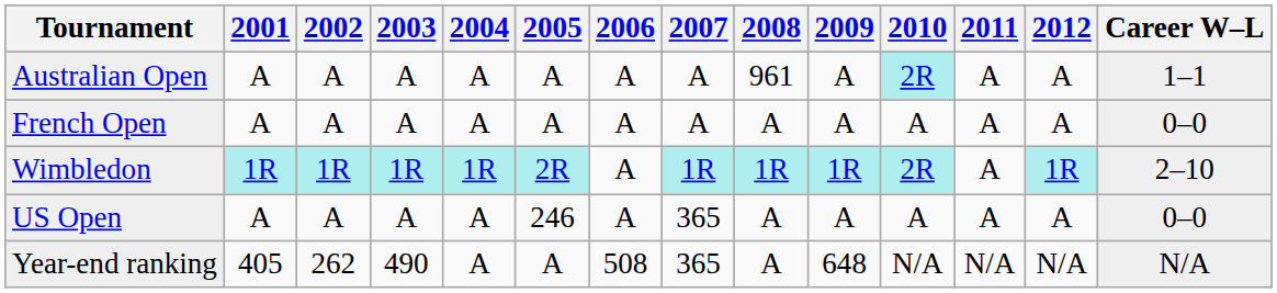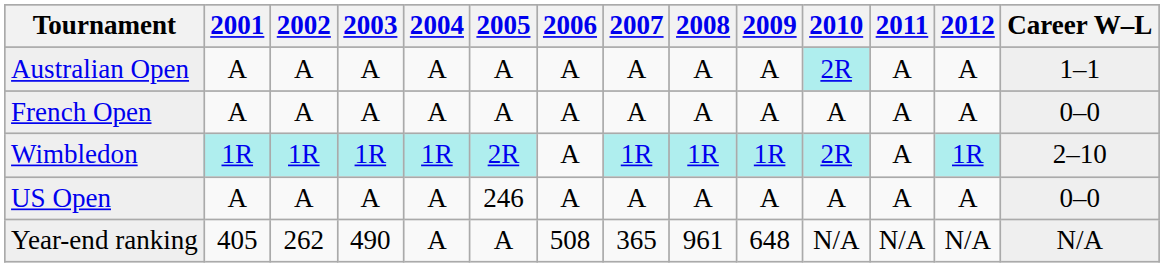 <table class="wikitable">
 <tr style="background:#efefef;">
 <th>Tournament</th>
 <th><a href='#'>2001</a></th>
 <th><a href='#'>2002</a></th>
 <th><a href='#'>2003</a></th>
 <th><a href='#'>2004</a></th>
 <th><a href='#'>2005</a></th>
 <th><a href='#'>2006</a></th>
 <th><a href='#'>2007</a></th>
 <th><a href='#'>2008</a></th>
 <th><a href='#'>2009</a></th>
 <th><a href='#'>2010</a></th>
 <th><a href='#'>2011</a></th>
 <th><a href='#'>2012</a></th>
 <th>Career W–L</th>
 </tr>
 <tr>
 <td style="background:#EFEFEF;"><a href='#'>Australian Open</a></td>
 <td style="text-align:center;">A</td>
 <td style="text-align:center;">A</td>
 <td style="text-align:center;">A</td>
 <td style="text-align:center;">A</td>
 <td style="text-align:center;">A</td>
 <td style="text-align:center;">A</td>
 <td style="text-align:center;">A</td>
-<td style="text-align:center;">961</td>
+<td style="text-align:center;">A</td>
 <td style="text-align:center;">A</td>
 <td style="text-align:center; background:#afeeee;"><a href='#'>2R</a></td>
 <td style="text-align:center;">A</td>
 <td style="text-align:center;">A</td>
 <td style="text-align:center; background:#efefef;">1–1</td>
 </tr>
 <tr>
 <td style="background:#EFEFEF;"><a href='#'>French Open</a></td>
 <td style="text-align:center;">A</td>
 <td style="text-align:center;">A</td>
 <td style="text-align:center;">A</td>
 <td style="text-align:center;">A</td>
 <td style="text-align:center;">A</td>
 <td style="text-align:center;">A</td>
 <td style="text-align:center;">A</td>
 <td style="text-align:center;">A</td>
 <td style="text-align:center;">A</td>
 <td style="text-align:center;">A</td>
 <td style="text-align:center;">A</td>
 <td style="text-align:center;">A</td>
 <td style="text-align:center; background:#efefef;">0–0</td>
 </tr>
 <tr>
 <td style="background:#EFEFEF;"><a href='#'>Wimbledon</a></td>
 <td style="text-align:center; background:#afeeee;"><a href='#'>1R</a></td>
 <td style="text-align:center; background:#afeeee;"><a href='#'>1R</a></td>
 <td style="text-align:center; background:#afeeee;"><a href='#'>1R</a></td>
 <td style="text-align:center; background:#afeeee;"><a href='#'>1R</a></td>
 <td style="text-align:center; background:#afeeee;"><a href='#'>2R</a></td>
 <td style="text-align:center;">A</td>
 <td style="text-align:center; background:#afeeee;"><a href='#'>1R</a></td>
 <td style="text-align:center; background:#afeeee;"><a href='#'>1R</a></td>
 <td style="text-align:center; background:#afeeee;"><a href='#'>1R</a></td>
 <td style="text-align:center; background:#afeeee;"><a href='#'>2R</a></td>
 <td style="text-align:center;">A</td>
 <td style="text-align:center; background:#afeeee;"><a href='#'>1R</a></td>
 <td style="text-align:center; background:#efefef;">2–10</td>
 </tr>
 <tr>
 <td style="background:#EFEFEF;"><a href='#'>US Open</a></td>
 <td style="text-align:center;">A</td>
 <td style="text-align:center;">A</td>
 <td style="text-align:center;">A</td>
 <td style="text-align:center;">A</td>
 <td style="text-align:center;">246</td>
 <td style="text-align:center;">A</td>
-<td style="text-align:center;">365</td>
+<td style="text-align:center;">A</td>
 <td style="text-align:center;">A</td>
 <td style="text-align:center;">A</td>
 <td style="text-align:center;">A</td>
 <td style="text-align:center;">A</td>
 <td style="text-align:center;">A</td>
 <td style="text-align:center; background:#efefef;">0–0</td>
 </tr>
 <tr>
 <td style="background:#EFEFEF;">Year-end ranking</td>
 <td style="text-align:center;">405</td>
 <td style="text-align:center;">262</td>
 <td style="text-align:center;">490</td>
 <td style="text-align:center;">A</td>
 <td style="text-align:center;">A</td>
 <td style="text-align:center;">508</td>
 <td style="text-align:center;">365</td>
-<td style="text-align:center;">A</td>
+<td style="text-align:center;">961</td>
 <td style="text-align:center;">648</td>
 <td style="text-align:center;">N/A</td>
 <td style="text-align:center;">N/A</td>
 <td style="text-align:center;">N/A</td>
 <td style="text-align:center; background:#efefef;">N/A</td>
 </tr>
 </table>
